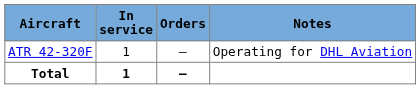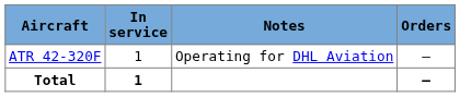 <table class="toccolours" border="1" cellpadding="3" style="border-collapse:collapse;text-align:center;margin:auto;">
 <tr bgcolor=#75aadb>
 <th>Aircraft</th>
 <th>In <br> service</th>
+<th>Notes</th>
 <th>Orders</th>
-<th>Notes</th>
 </tr>
 <tr>
 <td><a href='#'>ATR 42-320F</a></td>
 <td>1</td>
+<td>Operating for <a href='#'>DHL Aviation</a></td>
 <td>—</td>
-<td>Operating for <a href='#'>DHL Aviation</a></td>
 </tr>
 <tr>
 <th>Total</th>
 <th>1</th>
+<th></th>
 <th>—</th>
-<th></th>
 </tr>
 </table>
